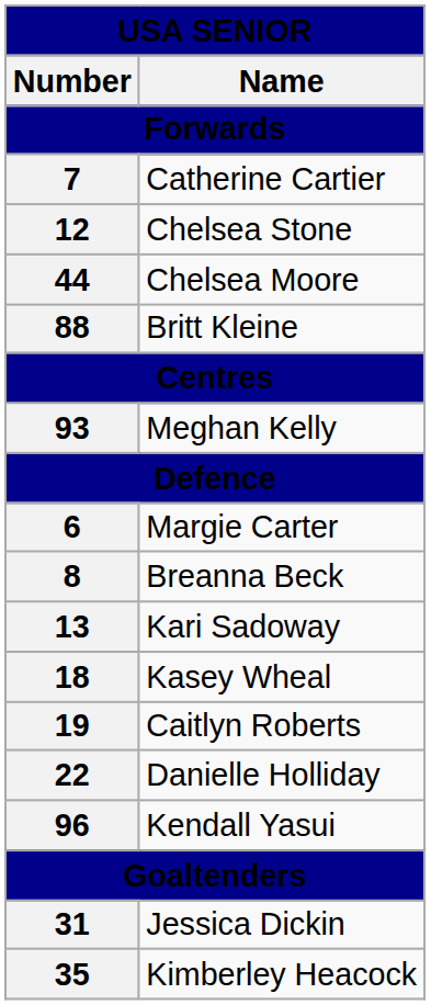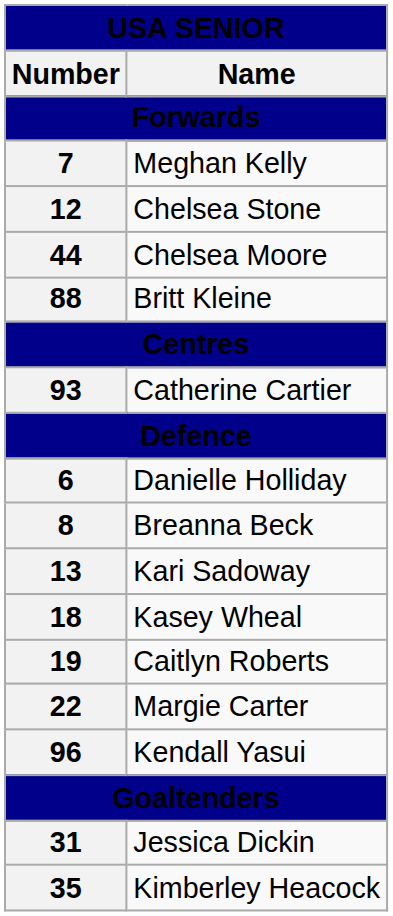 <table class="wikitable" style="text-align:left; font-size:90%;">
 <tr>
 <th style=background:DarkBlue colspan=2><span>USA SENIOR</span></th>
 </tr>
 <tr>
 <th>Number</th>
 <th>Name</th>
 </tr>
 <tr>
 <th style=background:DarkBlue colspan=2><span>Forwards</span></th>
 </tr>
 <tr>
 <th>7</th>
-<td>Catherine Cartier</td>
+<td>Meghan Kelly</td>
 </tr>
 <tr>
 <th>12</th>
 <td>Chelsea Stone</td>
 </tr>
 <tr>
 <th>44</th>
 <td>Chelsea Moore</td>
 </tr>
 <tr>
 <th>88</th>
 <td>Britt Kleine</td>
 </tr>
 <tr>
 <th style=background:DarkBlue colspan=3><span>Centres</span></th>
 </tr>
 <tr>
 <th>93</th>
-<td>Meghan Kelly</td>
+<td>Catherine Cartier</td>
 </tr>
 <tr>
 <th style=background:DarkBlue colspan=2><span>Defence</span></th>
 </tr>
 <tr>
 <th>6</th>
-<td>Margie Carter</td>
+<td>Danielle Holliday</td>
 </tr>
 <tr>
 <th>8</th>
 <td>Breanna Beck</td>
 </tr>
 <tr>
 <th>13</th>
 <td>Kari Sadoway</td>
 </tr>
 <tr>
 <th>18</th>
 <td>Kasey Wheal</td>
 </tr>
 <tr>
 <th>19</th>
 <td>Caitlyn Roberts</td>
 </tr>
 <tr>
 <th>22</th>
-<td>Danielle Holliday</td>
+<td>Margie Carter</td>
 </tr>
 <tr>
 <th>96</th>
 <td>Kendall Yasui</td>
 </tr>
 <tr>
 <th style=background:DarkBlue colspan=2><span>Goaltenders</span></th>
 </tr>
 <tr>
 <th>31</th>
 <td>Jessica Dickin</td>
 </tr>
 <tr>
 <th>35</th>
 <td>Kimberley Heacock</td>
 </tr>
 </table>
